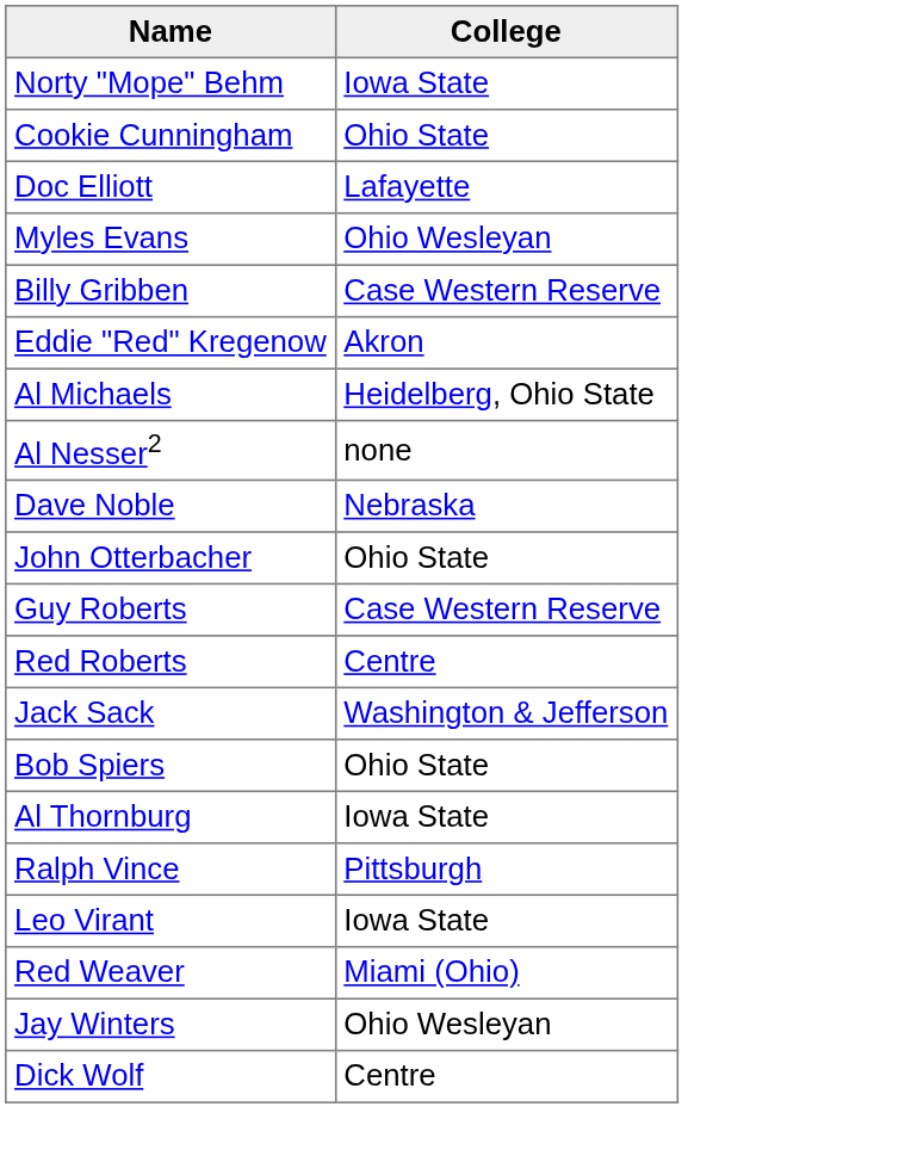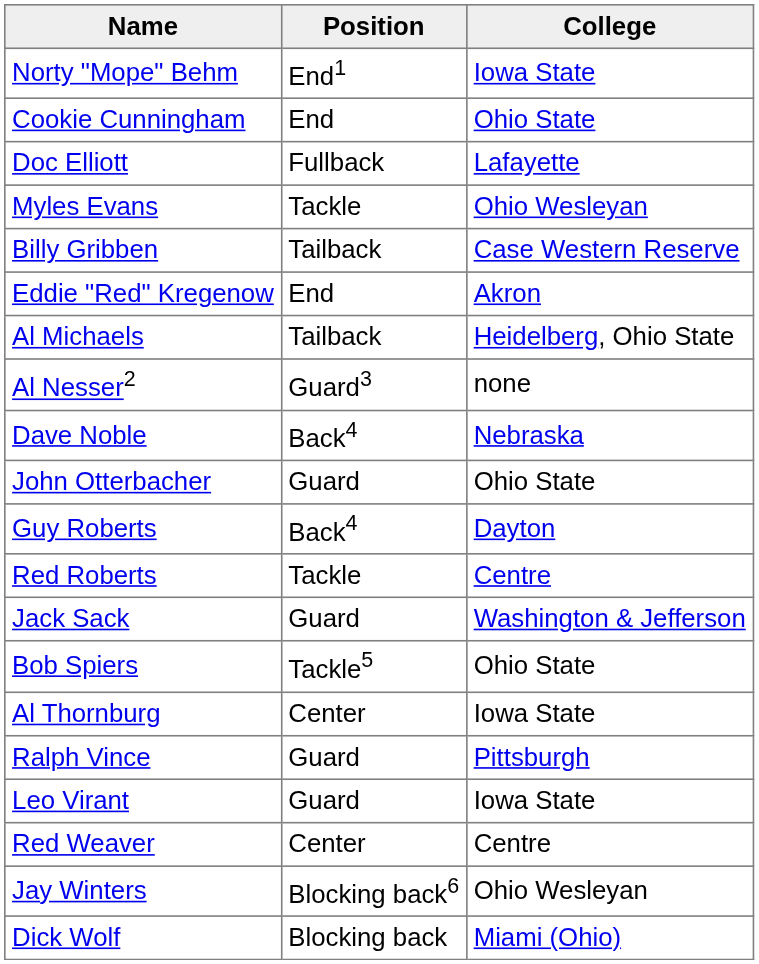 <table class="toccolours" border="1" cellpadding="4" cellspacing="2" style="border-collapse: collapse;">
 <tr bgcolor="#efefef">
 <th>Name</th>
+<th>Position</th>
 <th>College</th>
 </tr>
 <tr>
 <td><a href='#'>Norty "Mope" Behm</a></td>
+<td>End<sup>1</sup></td>
 <td><a href='#'>Iowa State</a></td>
 </tr>
 <tr>
 <td><a href='#'>Cookie Cunningham</a></td>
+<td>End</td>
 <td><a href='#'>Ohio State</a></td>
 </tr>
 <tr>
 <td><a href='#'>Doc Elliott</a></td>
+<td>Fullback</td>
 <td><a href='#'>Lafayette</a></td>
 </tr>
 <tr>
 <td><a href='#'>Myles Evans</a></td>
+<td>Tackle</td>
 <td><a href='#'>Ohio Wesleyan</a></td>
 </tr>
 <tr>
 <td><a href='#'>Billy Gribben</a></td>
+<td>Tailback</td>
 <td><a href='#'>Case Western Reserve</a></td>
 </tr>
 <tr>
 <td><a href='#'>Eddie "Red" Kregenow</a></td>
+<td>End</td>
 <td><a href='#'>Akron</a></td>
 </tr>
 <tr>
 <td><a href='#'>Al Michaels</a></td>
+<td>Tailback</td>
 <td><a href='#'>Heidelberg</a>, Ohio State</td>
 </tr>
 <tr>
 <td><a href='#'>Al Nesser</a><sup>2</sup></td>
+<td>Guard<sup>3</sup></td>
 <td>none</td>
 </tr>
 <tr>
 <td><a href='#'>Dave Noble</a></td>
+<td>Back<sup>4</sup></td>
 <td><a href='#'>Nebraska</a></td>
 </tr>
 <tr>
 <td><a href='#'>John Otterbacher</a></td>
+<td>Guard</td>
 <td>Ohio State</td>
 </tr>
 <tr>
 <td><a href='#'>Guy Roberts</a></td>
-<td><a href='#'>Case Western Reserve</a></td>
+<td>Back<sup>4</sup></td>
+<td><a href='#'>Dayton</a></td>
 </tr>
 <tr>
 <td><a href='#'>Red Roberts</a></td>
+<td>Tackle</td>
 <td><a href='#'>Centre</a></td>
 </tr>
 <tr>
 <td><a href='#'>Jack Sack</a></td>
+<td>Guard</td>
 <td><a href='#'>Washington & Jefferson</a></td>
 </tr>
 <tr>
 <td><a href='#'>Bob Spiers</a></td>
+<td>Tackle<sup>5</sup></td>
 <td>Ohio State</td>
 </tr>
 <tr>
 <td><a href='#'>Al Thornburg</a></td>
+<td>Center</td>
 <td>Iowa State</td>
 </tr>
 <tr>
 <td><a href='#'>Ralph Vince</a></td>
+<td>Guard</td>
 <td><a href='#'>Pittsburgh</a></td>
 </tr>
 <tr>
 <td><a href='#'>Leo Virant</a></td>
+<td>Guard</td>
 <td>Iowa State</td>
 </tr>
 <tr>
 <td><a href='#'>Red Weaver</a></td>
-<td><a href='#'>Miami (Ohio)</a></td>
+<td>Center</td>
+<td>Centre</td>
 </tr>
 <tr>
 <td><a href='#'>Jay Winters</a></td>
+<td>Blocking back<sup>6</sup></td>
 <td>Ohio Wesleyan</td>
 </tr>
 <tr>
 <td><a href='#'>Dick Wolf</a></td>
-<td>Centre</td>
+<td>Blocking back</td>
+<td><a href='#'>Miami (Ohio)</a></td>
 </tr>
 </table>
